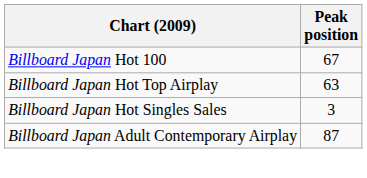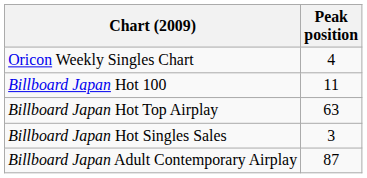 <table class="wikitable sortable" border="1">
 <tr>
 <th>Chart (2009)</th>
 <th>Peak<br>position</th>
 </tr>
 <tr>
+<td><a href='#'>Oricon</a> Weekly Singles Chart</td>
+<td style="text-align:center;">4</td>
+</tr>
+<tr>
 <td><em><a href='#'>Billboard Japan</a></em> Hot 100</td>
-<td style="text-align:center;">67</td>
+<td style="text-align:center;">11</td>
 </tr>
 <tr>
 <td><em>Billboard Japan</em> Hot Top Airplay</td>
 <td style="text-align:center;">63</td>
 </tr>
 <tr>
 <td><em>Billboard Japan</em> Hot Singles Sales</td>
 <td style="text-align:center;">3</td>
 </tr>
 <tr>
 <td><em>Billboard Japan</em> Adult Contemporary Airplay</td>
 <td style="text-align:center;">87</td>
 </tr>
 </table>
